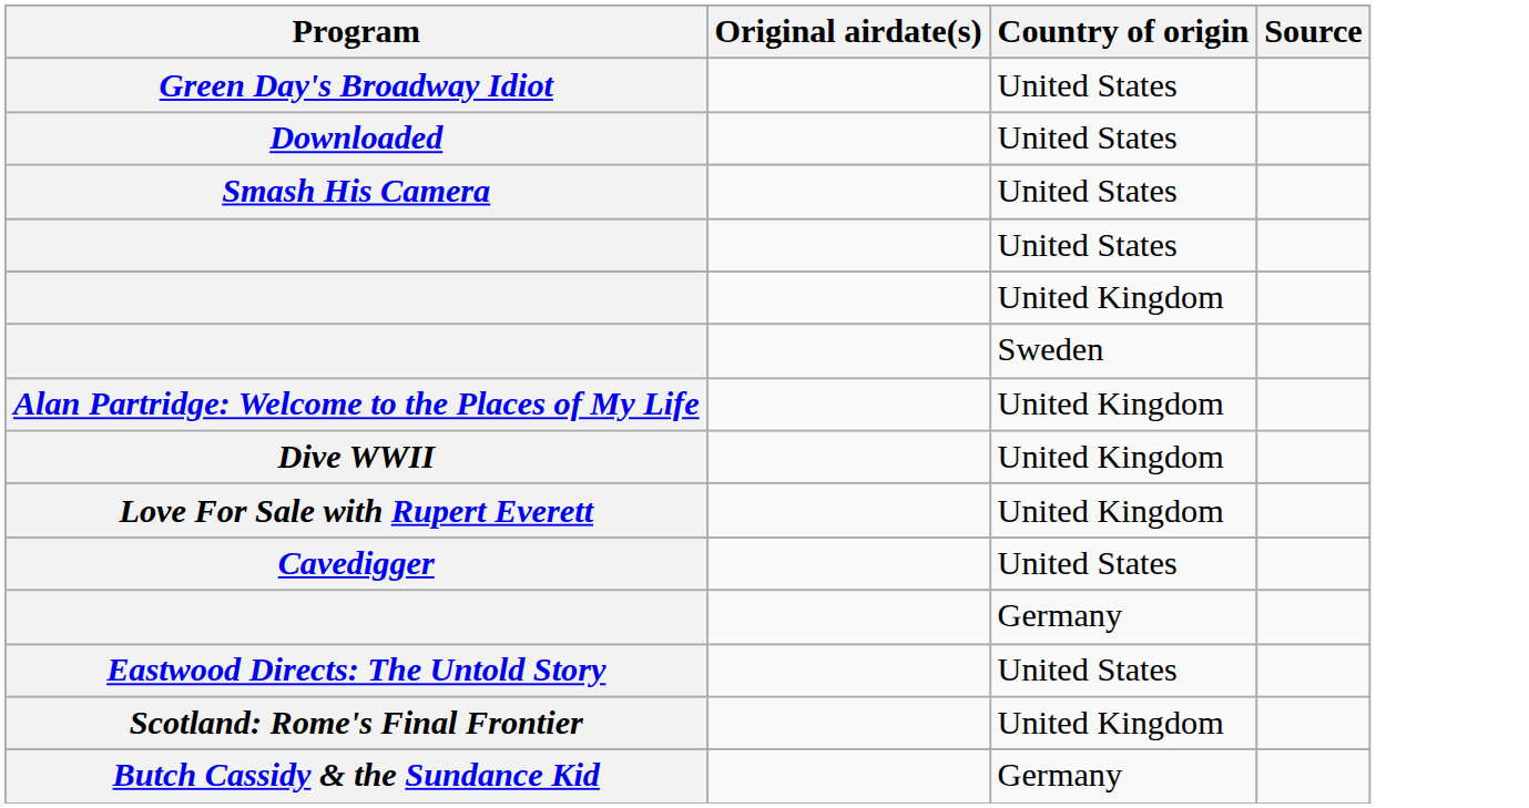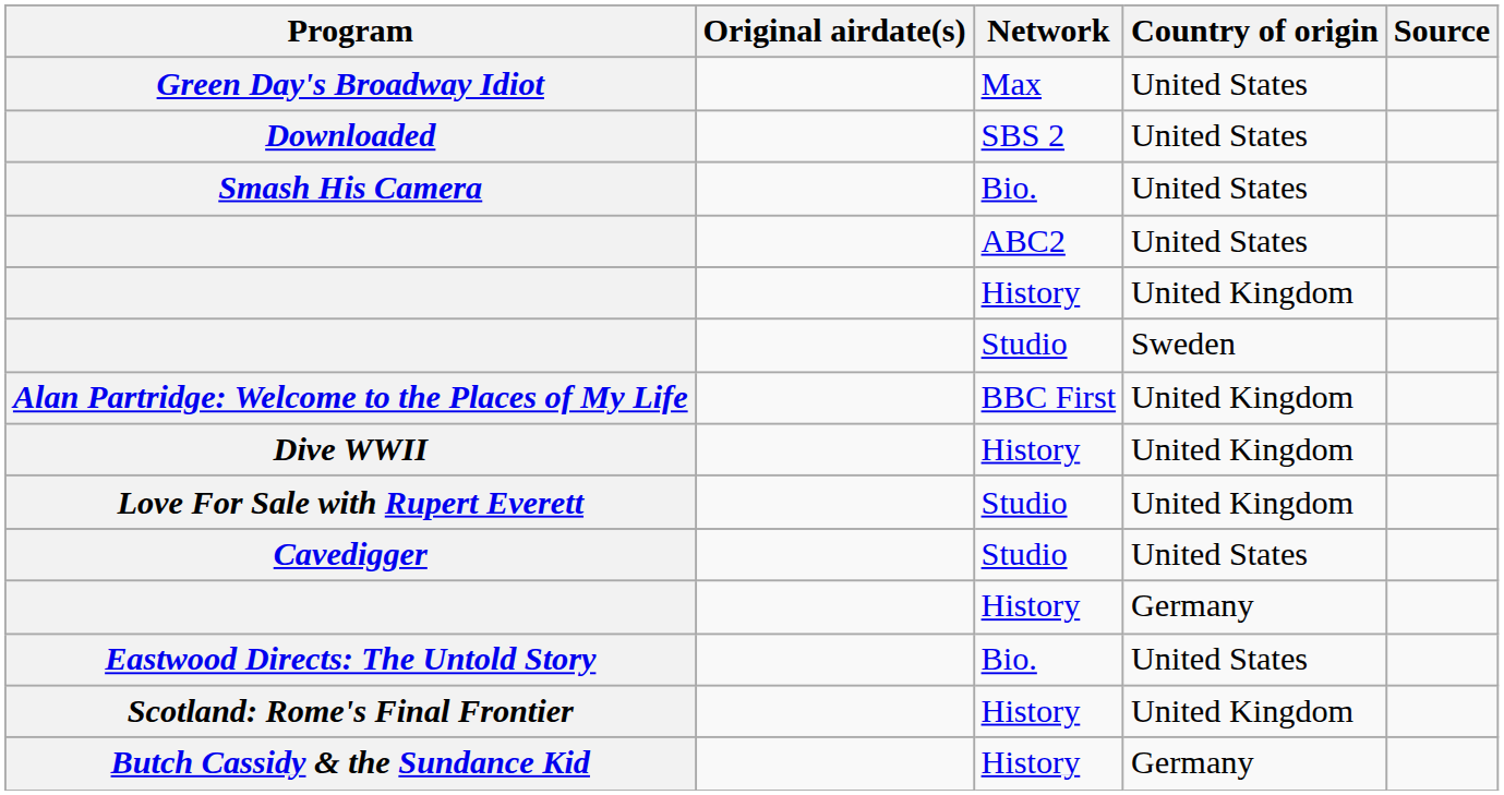 <table class="wikitable plainrowheaders sortable" style="text-align:left">
 <tr>
 <th>Program</th>
 <th>Original airdate(s)</th>
+<th>Network</th>
 <th>Country of origin</th>
 <th class="unsortable">Source</th>
 </tr>
 <tr>
 <th scope="row"><em><a href='#'>Green Day's Broadway Idiot</a></em></th>
 <td align=center></td>
+<td><a href='#'>Max</a></td>
 <td>United States</td>
 <td align=center></td>
 </tr>
 <tr>
 <th scope="row"><em><a href='#'>Downloaded</a></em></th>
 <td align=center></td>
+<td><a href='#'>SBS 2</a></td>
 <td>United States</td>
 <td align=center></td>
 </tr>
 <tr>
 <th scope="row"><em><a href='#'>Smash His Camera</a></em></th>
 <td align=center></td>
+<td><a href='#'>Bio.</a></td>
 <td>United States</td>
 <td align=center></td>
 </tr>
 <tr>
 <th scope="row"><em></em></th>
 <td align=center></td>
+<td><a href='#'>ABC2</a></td>
 <td>United States</td>
 <td align=center></td>
 </tr>
 <tr>
 <th scope="row"><em></em></th>
 <td align=center></td>
+<td><a href='#'>History</a></td>
 <td>United Kingdom</td>
 <td align=center></td>
 </tr>
 <tr>
 <th scope="row"><em></em></th>
 <td align=center></td>
+<td><a href='#'>Studio</a></td>
 <td>Sweden</td>
 <td align=center></td>
 </tr>
 <tr>
 <th scope="row"><em><a href='#'>Alan Partridge: Welcome to the Places of My Life</a></em></th>
 <td align=center></td>
+<td><a href='#'>BBC First</a></td>
 <td>United Kingdom</td>
 <td align=center></td>
 </tr>
 <tr>
 <th scope="row"><em>Dive WWII</em></th>
 <td align=center></td>
+<td><a href='#'>History</a></td>
 <td>United Kingdom</td>
 <td align=center></td>
 </tr>
 <tr>
 <th scope="row"><em>Love For Sale with <a href='#'>Rupert Everett</a></em></th>
 <td align=center></td>
+<td><a href='#'>Studio</a></td>
 <td>United Kingdom</td>
 <td align=center></td>
 </tr>
 <tr>
 <th scope="row"><em><a href='#'>Cavedigger</a></em></th>
 <td align=center></td>
+<td><a href='#'>Studio</a></td>
 <td>United States</td>
 <td align=center></td>
 </tr>
 <tr>
 <th scope="row"><em></em></th>
 <td align=center></td>
+<td><a href='#'>History</a></td>
 <td>Germany</td>
 <td align=center></td>
 </tr>
 <tr>
 <th scope="row"><em><a href='#'>Eastwood Directs: The Untold Story</a></em></th>
 <td align=center></td>
+<td><a href='#'>Bio.</a></td>
 <td>United States</td>
 <td align=center></td>
 </tr>
 <tr>
 <th scope="row"><em>Scotland: Rome's Final Frontier</em></th>
 <td align=center></td>
+<td><a href='#'>History</a></td>
 <td>United Kingdom</td>
 <td align=center></td>
 </tr>
 <tr>
 <th scope="row"><em><a href='#'>Butch Cassidy</a> & the <a href='#'>Sundance Kid</a></em></th>
 <td align=center></td>
+<td><a href='#'>History</a></td>
 <td>Germany</td>
 <td align=center></td>
 </tr>
 </table>
